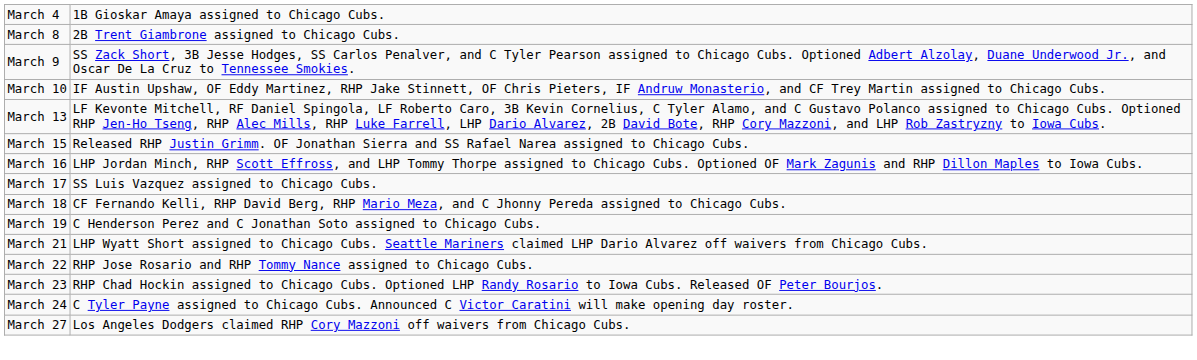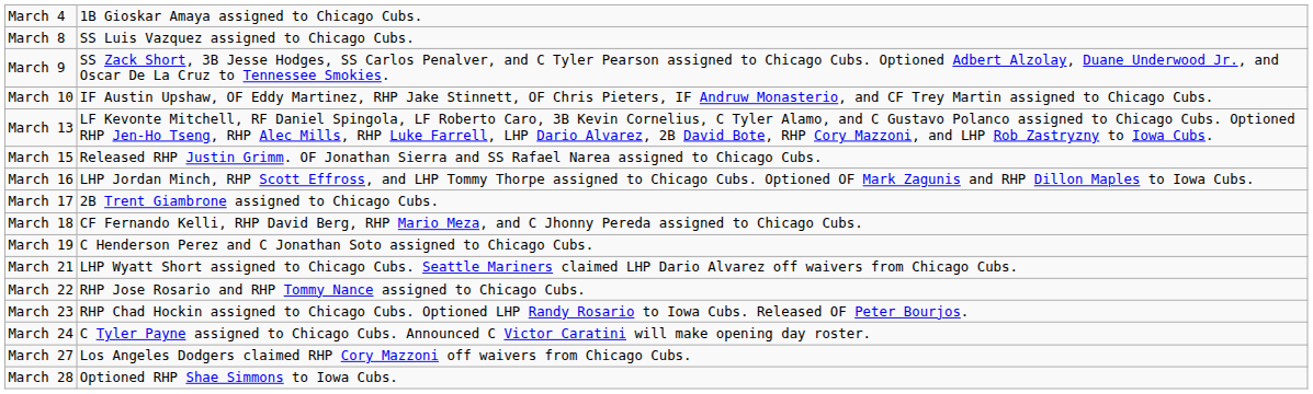 <table class="wikitable">
 <tr>
 <td>March 4</td>
 <td>1B Gioskar Amaya assigned to Chicago Cubs.</td>
 </tr>
 <tr>
 <td>March 8</td>
-<td>2B <a href='#'>Trent Giambrone</a> assigned to Chicago Cubs.</td>
+<td>SS Luis Vazquez assigned to Chicago Cubs.</td>
 </tr>
 <tr>
 <td>March 9</td>
 <td>SS <a href='#'>Zack Short</a>, 3B Jesse Hodges, SS Carlos Penalver, and C Tyler Pearson assigned to Chicago Cubs. Optioned <a href='#'>Adbert Alzolay</a>, <a href='#'>Duane Underwood Jr.</a>, and Oscar De La Cruz to <a href='#'>Tennessee Smokies</a>.</td>
 </tr>
 <tr>
 <td>March 10</td>
 <td>IF Austin Upshaw, OF Eddy Martinez, RHP Jake Stinnett, OF Chris Pieters, IF <a href='#'>Andruw Monasterio</a>, and CF Trey Martin assigned to Chicago Cubs.</td>
 </tr>
 <tr>
 <td>March 13</td>
 <td>LF Kevonte Mitchell, RF Daniel Spingola, LF Roberto Caro, 3B Kevin Cornelius, C Tyler Alamo, and C Gustavo Polanco assigned to Chicago Cubs. Optioned RHP <a href='#'>Jen-Ho Tseng</a>, RHP <a href='#'>Alec Mills</a>, RHP <a href='#'>Luke Farrell</a>,  LHP <a href='#'>Dario Alvarez</a>, 2B <a href='#'>David Bote</a>, RHP <a href='#'>Cory Mazzoni</a>, and LHP <a href='#'>Rob Zastryzny</a> to <a href='#'>Iowa Cubs</a>.</td>
 </tr>
 <tr>
 <td>March 15</td>
 <td>Released RHP <a href='#'>Justin Grimm</a>. OF Jonathan Sierra and SS Rafael Narea assigned to Chicago Cubs.</td>
 </tr>
 <tr>
 <td>March 16</td>
 <td>LHP Jordan Minch, RHP <a href='#'>Scott Effross</a>, and LHP Tommy Thorpe assigned to Chicago Cubs. Optioned OF <a href='#'>Mark Zagunis</a> and RHP <a href='#'>Dillon Maples</a> to Iowa Cubs.</td>
 </tr>
 <tr>
 <td>March 17</td>
-<td>SS Luis Vazquez assigned to Chicago Cubs.</td>
+<td>2B <a href='#'>Trent Giambrone</a> assigned to Chicago Cubs.</td>
 </tr>
 <tr>
 <td>March 18</td>
 <td>CF Fernando Kelli, RHP David Berg, RHP <a href='#'>Mario Meza</a>, and C Jhonny Pereda assigned to Chicago Cubs.</td>
 </tr>
 <tr>
 <td>March 19</td>
 <td>C Henderson Perez and C Jonathan Soto assigned to Chicago Cubs.</td>
 </tr>
 <tr>
 <td>March 21</td>
 <td>LHP Wyatt Short assigned to Chicago Cubs. <a href='#'>Seattle Mariners</a> claimed LHP Dario Alvarez off waivers from Chicago Cubs.</td>
 </tr>
 <tr>
 <td>March 22</td>
 <td>RHP Jose Rosario and RHP <a href='#'>Tommy Nance</a> assigned to Chicago Cubs.</td>
 </tr>
 <tr>
 <td>March 23</td>
 <td>RHP Chad Hockin assigned to Chicago Cubs. Optioned LHP <a href='#'>Randy Rosario</a> to Iowa Cubs. Released OF <a href='#'>Peter Bourjos</a>.</td>
 </tr>
 <tr>
 <td>March 24</td>
 <td>C <a href='#'>Tyler Payne</a> assigned to Chicago Cubs. Announced C <a href='#'>Victor Caratini</a> will make opening day roster.</td>
 </tr>
 <tr>
 <td>March 27</td>
 <td>Los Angeles Dodgers claimed RHP <a href='#'>Cory Mazzoni</a> off waivers from Chicago Cubs.</td>
 </tr>
+<tr>
+<td>March 28</td>
+<td>Optioned RHP <a href='#'>Shae Simmons</a> to Iowa Cubs.</td>
+</tr>
 </table>
